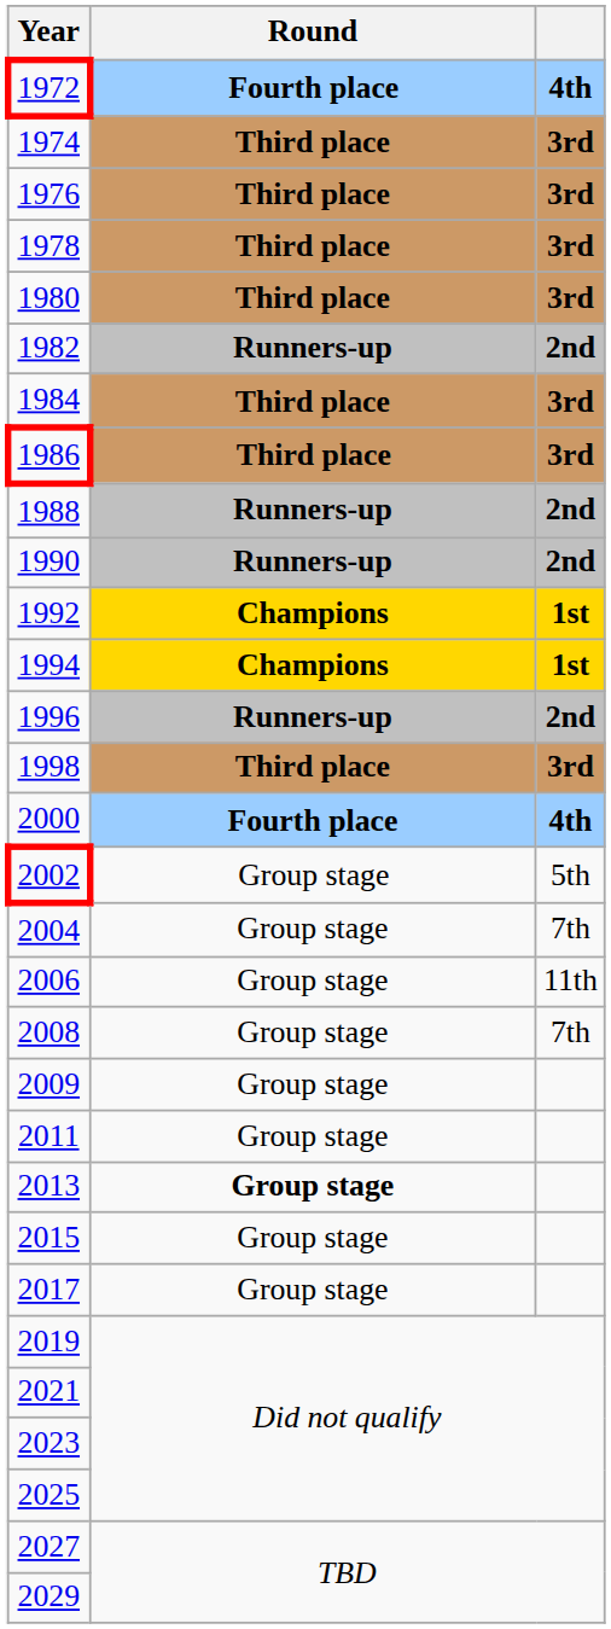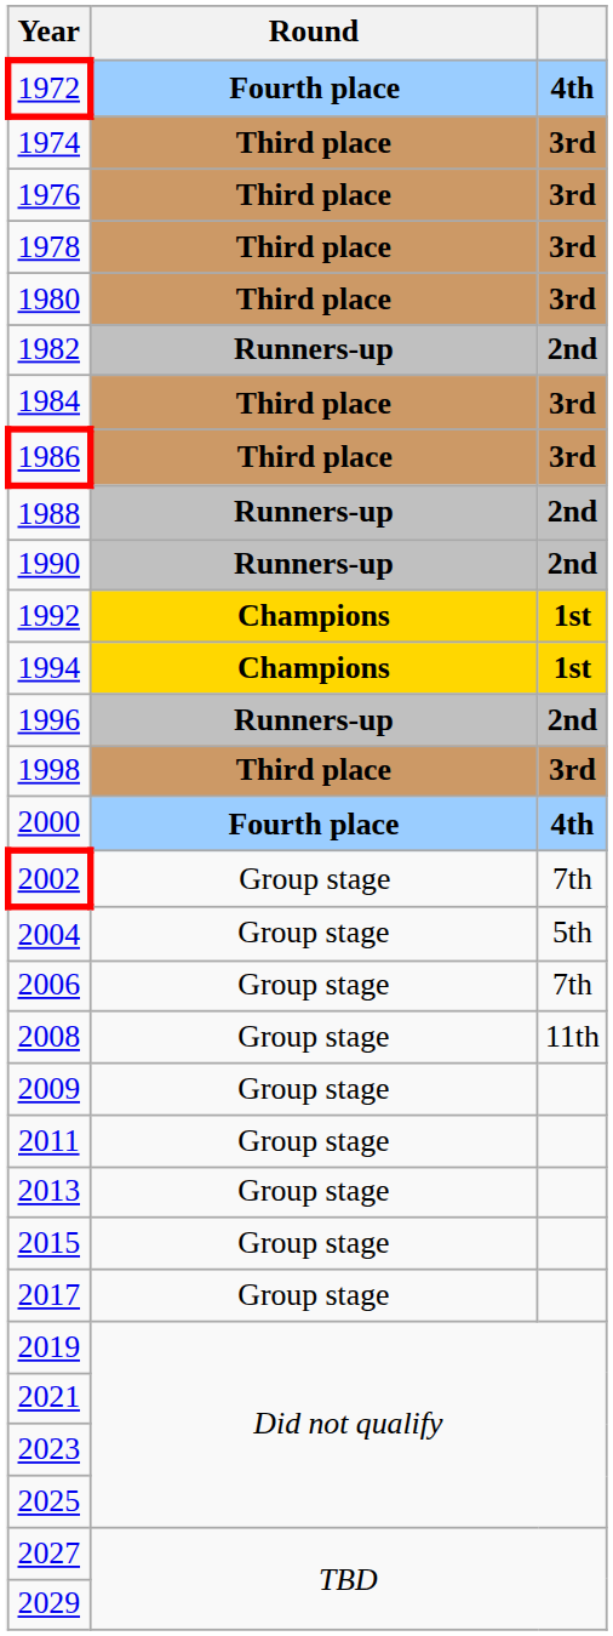 <table class="wikitable" style="text-align: center; font-size:90%">
 <tr>
 <th>Year</th>
 <th style="width:200px">Round</th>
 <th></th>
 </tr>
 <tr>
 <td style="border: 3px solid red"><a href='#'>1972</a></td>
 <td bgcolor="9acdff"><strong>Fourth place</strong></td>
 <td bgcolor="9acdff"><strong>4th</strong></td>
 </tr>
 <tr>
 <td><a href='#'>1974</a></td>
 <td bgcolor="cc9966"><strong>Third place</strong></td>
 <td bgcolor="cc9966"><strong>3rd</strong></td>
 </tr>
 <tr>
 <td><a href='#'>1976</a></td>
 <td bgcolor="cc9966"><strong>Third place</strong></td>
 <td bgcolor="cc9966"><strong>3rd</strong></td>
 </tr>
 <tr>
 <td><a href='#'>1978</a></td>
 <td bgcolor="cc9966"><strong>Third place</strong></td>
 <td bgcolor="cc9966"><strong>3rd</strong></td>
 </tr>
 <tr>
 <td><a href='#'>1980</a></td>
 <td bgcolor="cc9966"><strong>Third place</strong></td>
 <td bgcolor="cc9966"><strong>3rd</strong></td>
 </tr>
 <tr>
 <td><a href='#'>1982</a></td>
 <td bgcolor=Silver><strong>Runners-up</strong></td>
 <td bgcolor=Silver><strong>2nd</strong></td>
 </tr>
 <tr>
 <td><a href='#'>1984</a></td>
 <td bgcolor="cc9966"><strong>Third place</strong></td>
 <td bgcolor="cc9966"><strong>3rd</strong></td>
 </tr>
 <tr>
 <td style="border: 3px solid red"><a href='#'>1986</a></td>
 <td bgcolor="cc9966"><strong>Third place</strong></td>
 <td bgcolor="cc9966"><strong>3rd</strong></td>
 </tr>
 <tr>
 <td><a href='#'>1988</a></td>
 <td bgcolor=Silver><strong>Runners-up</strong></td>
 <td bgcolor=Silver><strong>2nd</strong></td>
 </tr>
 <tr>
 <td><a href='#'>1990</a></td>
 <td bgcolor=Silver><strong>Runners-up</strong></td>
 <td bgcolor=Silver><strong>2nd</strong></td>
 </tr>
 <tr>
 <td><a href='#'>1992</a></td>
 <td bgcolor=Gold><strong>Champions</strong></td>
 <td bgcolor=Gold><strong>1st</strong></td>
 </tr>
 <tr>
 <td><a href='#'>1994</a></td>
 <td bgcolor=Gold><strong>Champions</strong></td>
 <td bgcolor=Gold><strong>1st</strong></td>
 </tr>
 <tr>
 <td><a href='#'>1996</a></td>
 <td bgcolor=Silver><strong>Runners-up</strong></td>
 <td bgcolor=Silver><strong>2nd</strong></td>
 </tr>
 <tr>
 <td><a href='#'>1998</a></td>
 <td bgcolor="cc9966"><strong>Third place</strong></td>
 <td bgcolor="cc9966"><strong>3rd</strong></td>
 </tr>
 <tr>
 <td><a href='#'>2000</a></td>
 <td bgcolor="9acdff"><strong>Fourth place</strong></td>
 <td bgcolor="9acdff"><strong>4th</strong></td>
 </tr>
 <tr>
 <td style="border: 3px solid red"><a href='#'>2002</a></td>
 <td>Group stage</td>
-<td>5th</td>
+<td>7th</td>
 </tr>
 <tr>
 <td><a href='#'>2004</a></td>
 <td>Group stage</td>
-<td>7th</td>
+<td>5th</td>
 </tr>
 <tr>
 <td><a href='#'>2006</a></td>
 <td>Group stage</td>
-<td>11th</td>
+<td>7th</td>
 </tr>
 <tr>
 <td><a href='#'>2008</a></td>
 <td>Group stage</td>
-<td>7th</td>
+<td>11th</td>
 </tr>
 <tr>
 <td><a href='#'>2009</a></td>
 <td>Group stage</td>
 <td></td>
 </tr>
 <tr>
 <td><a href='#'>2011</a></td>
 <td>Group stage</td>
 <td></td>
 </tr>
 <tr>
 <td><a href='#'>2013</a></td>
-<td><strong>Group stage</strong></td>
+<td>Group stage</td>
 <td></td>
 </tr>
 <tr>
 <td><a href='#'>2015</a></td>
 <td>Group stage</td>
 <td></td>
 </tr>
 <tr>
 <td><a href='#'>2017</a></td>
 <td>Group stage</td>
 <td></td>
 </tr>
 <tr>
 <td><a href='#'>2019</a></td>
 <td colspan="2" rowspan="4"><em>Did not qualify</em></td>
 </tr>
 <tr>
 <td><a href='#'>2021</a></td>
 </tr>
 <tr>
 <td><a href='#'>2023</a></td>
 </tr>
 <tr>
 <td><a href='#'>2025</a></td>
 </tr>
 <tr>
 <td><a href='#'>2027</a></td>
 <td colspan="2" rowspan="2"><em>TBD</em></td>
 </tr>
 <tr>
 <td><a href='#'>2029</a></td>
 </tr>
 </table>
